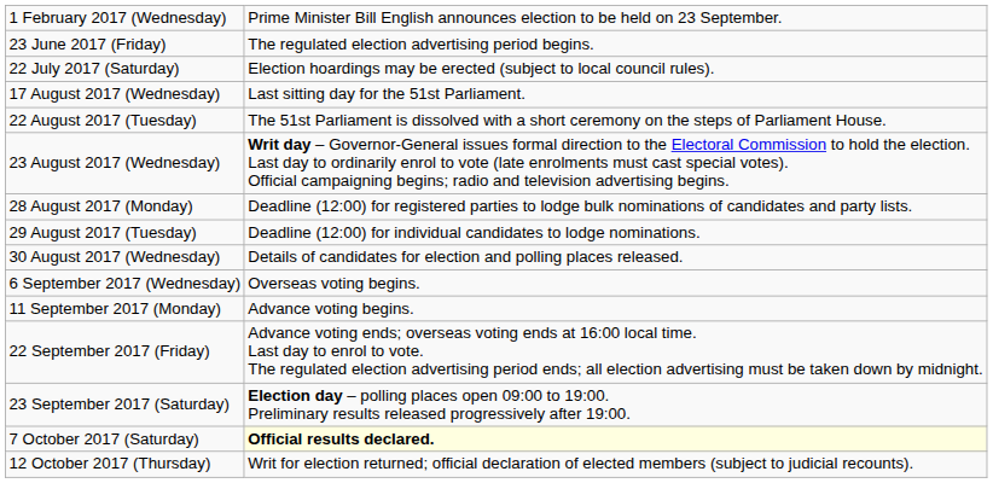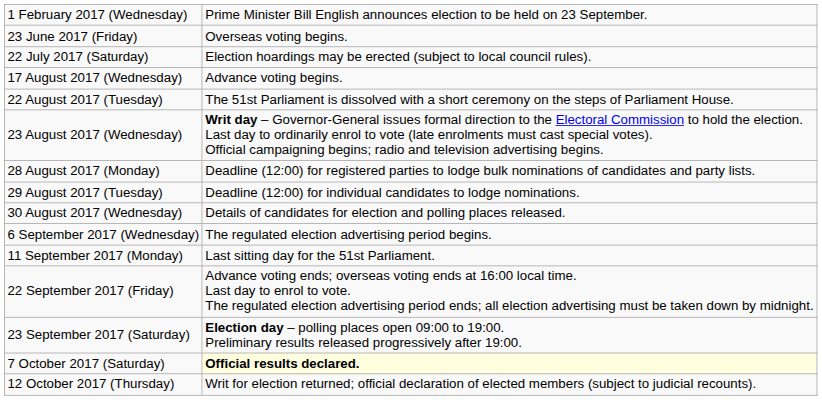 <table class="wikitable">
 <tr>
 <td>1 February 2017 (Wednesday)</td>
 <td>Prime Minister Bill English announces election to be held on 23 September.</td>
 </tr>
 <tr>
 <td>23 June 2017 (Friday)</td>
-<td>The regulated election advertising period begins.</td>
+<td>Overseas voting begins.</td>
 </tr>
 <tr>
 <td>22 July 2017 (Saturday)</td>
 <td>Election hoardings may be erected (subject to local council rules).</td>
 </tr>
 <tr>
 <td>17 August 2017 (Wednesday)</td>
-<td>Last sitting day for the 51st Parliament.</td>
+<td>Advance voting begins.</td>
 </tr>
 <tr>
 <td>22 August 2017 (Tuesday)</td>
 <td>The 51st Parliament is dissolved with a short ceremony on the steps of Parliament House.</td>
 </tr>
 <tr>
 <td>23 August 2017 (Wednesday)</td>
 <td><strong>Writ day</strong> – Governor-General issues formal direction to the <a href='#'>Electoral Commission</a> to hold the election.<br>Last day to ordinarily enrol to vote (late enrolments must cast special votes).<br> Official campaigning begins; radio and television advertising begins.</td>
 </tr>
 <tr>
 <td>28 August 2017 (Monday)</td>
 <td>Deadline (12:00) for registered parties to lodge bulk nominations of candidates and party lists.</td>
 </tr>
 <tr>
 <td>29 August 2017 (Tuesday)</td>
 <td>Deadline (12:00) for individual candidates to lodge nominations.</td>
 </tr>
 <tr>
 <td>30 August 2017 (Wednesday)</td>
 <td>Details of candidates for election and polling places released.</td>
 </tr>
 <tr>
 <td>6 September 2017 (Wednesday)</td>
-<td>Overseas voting begins.</td>
+<td>The regulated election advertising period begins.</td>
 </tr>
 <tr>
 <td>11 September 2017 (Monday)</td>
-<td>Advance voting begins.</td>
+<td>Last sitting day for the 51st Parliament.</td>
 </tr>
 <tr>
 <td>22 September 2017 (Friday)</td>
 <td>Advance voting ends; overseas voting ends at 16:00 local time. <br>Last day to enrol to vote.<br>The regulated election advertising period ends; all election advertising must be taken down by midnight.</td>
 </tr>
 <tr>
 <td>23 September 2017 (Saturday)</td>
 <td><strong>Election day</strong> – polling places open 09:00 to 19:00. <br>Preliminary results released progressively after 19:00.</td>
 </tr>
 <tr>
 <td>7 October 2017 (Saturday)</td>
 <td style="background: lightyellow;"><strong>Official results declared.</strong></td>
 </tr>
 <tr>
 <td>12 October 2017 (Thursday)</td>
 <td>Writ for election returned; official declaration of elected members (subject to judicial recounts).</td>
 </tr>
 </table>
